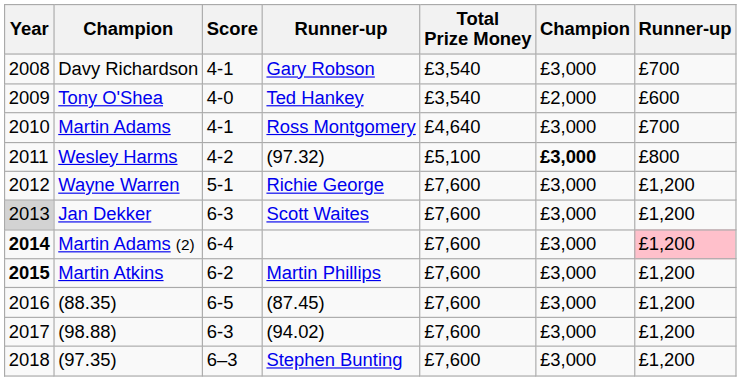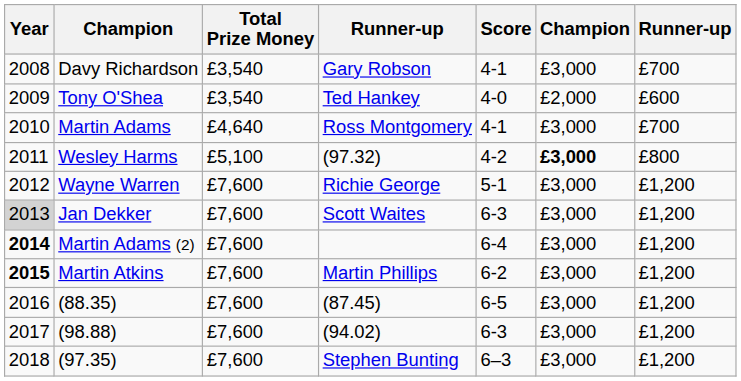 <table class="wikitable">
 <tr>
 <th>Year</th>
 <th>Champion</th>
+<th>Total<br>Prize Money</th>
+<th>Runner-up</th>
 <th>Score</th>
-<th>Runner-up</th>
-<th>Total<br>Prize Money</th>
 <th>Champion</th>
 <th>Runner-up</th>
 </tr>
 <tr>
 <td>2008</td>
 <td> Davy Richardson</td>
+<td>£3,540</td>
+<td> <a href='#'>Gary Robson</a></td>
 <td>4-1</td>
-<td> <a href='#'>Gary Robson</a></td>
-<td>£3,540</td>
 <td>£3,000</td>
 <td>£700</td>
 </tr>
 <tr>
 <td>2009</td>
 <td> <a href='#'>Tony O'Shea</a></td>
+<td>£3,540</td>
+<td> <a href='#'>Ted Hankey</a></td>
 <td>4-0</td>
-<td> <a href='#'>Ted Hankey</a></td>
-<td>£3,540</td>
 <td>£2,000</td>
 <td>£600</td>
 </tr>
 <tr>
 <td>2010</td>
 <td> <a href='#'>Martin Adams</a></td>
+<td>£4,640</td>
+<td> <a href='#'>Ross Montgomery</a></td>
 <td>4-1</td>
-<td> <a href='#'>Ross Montgomery</a></td>
-<td>£4,640</td>
 <td>£3,000</td>
 <td>£700</td>
 </tr>
 <tr>
 <td>2011</td>
 <td> <a href='#'>Wesley Harms</a></td>
+<td>£5,100</td>
+<td> (97.32)</td>
 <td>4-2</td>
-<td> (97.32)</td>
-<td>£5,100</td>
 <td><strong>£3,000</strong></td>
 <td>£800</td>
 </tr>
 <tr>
 <td>2012</td>
 <td> <a href='#'>Wayne Warren</a></td>
+<td>£7,600</td>
+<td> <a href='#'>Richie George</a></td>
 <td>5-1</td>
-<td> <a href='#'>Richie George</a></td>
-<td>£7,600</td>
 <td>£3,000</td>
 <td>£1,200</td>
 </tr>
 <tr>
 <td style="background: lightgrey;">2013</td>
 <td> <a href='#'>Jan Dekker</a></td>
+<td>£7,600</td>
+<td> <a href='#'>Scott Waites</a></td>
 <td>6-3</td>
-<td> <a href='#'>Scott Waites</a></td>
-<td>£7,600</td>
 <td>£3,000</td>
 <td>£1,200</td>
 </tr>
 <tr>
 <td><strong>2014</strong></td>
 <td> <a href='#'>Martin Adams</a>  <small>(2)</small></td>
+<td>£7,600</td>
+<td></td>
 <td>6-4</td>
-<td></td>
-<td>£7,600</td>
 <td>£3,000</td>
-<td style="background: pink;">£1,200</td>
+<td>£1,200</td>
 </tr>
 <tr>
 <td><strong>2015</strong></td>
 <td> <a href='#'>Martin Atkins</a></td>
+<td>£7,600</td>
+<td> <a href='#'>Martin Phillips</a></td>
 <td>6-2</td>
-<td> <a href='#'>Martin Phillips</a></td>
-<td>£7,600</td>
 <td>£3,000</td>
 <td>£1,200</td>
 </tr>
 <tr>
 <td>2016</td>
 <td> (88.35)</td>
+<td>£7,600</td>
+<td> (87.45)</td>
 <td>6-5</td>
-<td> (87.45)</td>
-<td>£7,600</td>
 <td>£3,000</td>
 <td>£1,200</td>
 </tr>
 <tr>
 <td>2017</td>
 <td> (98.88)</td>
+<td>£7,600</td>
+<td> (94.02)</td>
 <td>6-3</td>
-<td> (94.02)</td>
-<td>£7,600</td>
 <td>£3,000</td>
 <td>£1,200</td>
 </tr>
 <tr>
 <td>2018</td>
 <td> (97.35)</td>
+<td>£7,600</td>
+<td> <a href='#'>Stephen Bunting</a></td>
 <td>6–3</td>
-<td> <a href='#'>Stephen Bunting</a></td>
-<td>£7,600</td>
 <td>£3,000</td>
 <td>£1,200</td>
 </tr>
 </table>
